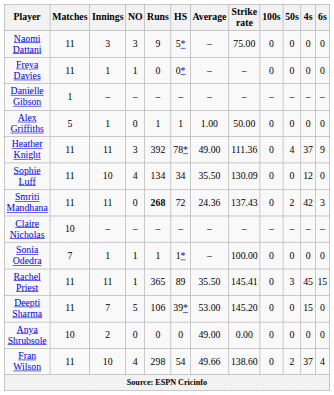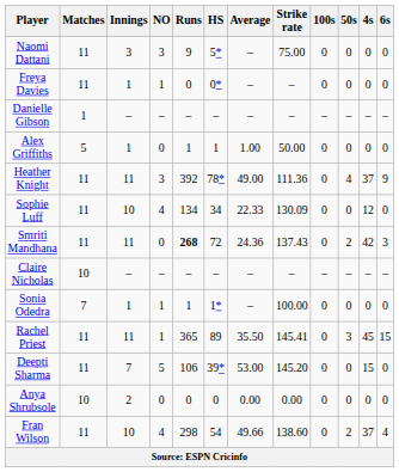 <table class="wikitable" style="text-align:center; width:55%;">
 <tr>
 <th>Player</th>
 <th>Matches</th>
 <th>Innings</th>
 <th>NO</th>
 <th>Runs</th>
 <th>HS</th>
 <th>Average</th>
 <th>Strike rate</th>
 <th>100s</th>
 <th>50s</th>
 <th>4s</th>
 <th>6s</th>
 </tr>
 <tr>
 <td><a href='#'>Naomi Dattani</a></td>
 <td>11</td>
 <td>3</td>
 <td>3</td>
 <td>9</td>
 <td>5<a href='#'>*</a></td>
 <td>–</td>
 <td>75.00</td>
 <td>0</td>
 <td>0</td>
 <td>0</td>
 <td>0</td>
 </tr>
 <tr>
 <td><a href='#'>Freya Davies</a></td>
 <td>11</td>
 <td>1</td>
 <td>1</td>
 <td>0</td>
 <td>0<a href='#'>*</a></td>
 <td>–</td>
 <td>–</td>
 <td>0</td>
 <td>0</td>
 <td>0</td>
 <td>0</td>
 </tr>
 <tr>
 <td><a href='#'>Danielle Gibson</a></td>
 <td>1</td>
 <td>–</td>
 <td>–</td>
 <td>–</td>
 <td>–</td>
 <td>–</td>
 <td>–</td>
 <td>–</td>
 <td>–</td>
 <td>–</td>
 <td>–</td>
 </tr>
 <tr>
 <td><a href='#'>Alex Griffiths</a></td>
 <td>5</td>
 <td>1</td>
 <td>0</td>
 <td>1</td>
 <td>1</td>
 <td>1.00</td>
 <td>50.00</td>
 <td>0</td>
 <td>0</td>
 <td>0</td>
 <td>0</td>
 </tr>
 <tr>
 <td><a href='#'>Heather Knight</a></td>
 <td>11</td>
 <td>11</td>
 <td>3</td>
 <td>392</td>
 <td>78<a href='#'>*</a></td>
 <td>49.00</td>
 <td>111.36</td>
 <td>0</td>
 <td>4</td>
 <td>37</td>
 <td>9</td>
 </tr>
 <tr>
 <td><a href='#'>Sophie Luff</a></td>
 <td>11</td>
 <td>10</td>
 <td>4</td>
 <td>134</td>
 <td>34</td>
-<td>35.50</td>
+<td>22.33</td>
 <td>130.09</td>
 <td>0</td>
 <td>0</td>
 <td>12</td>
 <td>0</td>
 </tr>
 <tr>
 <td><a href='#'>Smriti Mandhana</a></td>
 <td>11</td>
 <td>11</td>
 <td>0</td>
 <td><strong>268</strong></td>
 <td>72</td>
 <td>24.36</td>
 <td>137.43</td>
 <td>0</td>
 <td>2</td>
 <td>42</td>
 <td>3</td>
 </tr>
 <tr>
 <td><a href='#'>Claire Nicholas</a></td>
 <td>10</td>
 <td>–</td>
 <td>–</td>
 <td>–</td>
 <td>–</td>
 <td>–</td>
 <td>–</td>
 <td>–</td>
 <td>–</td>
 <td>–</td>
 <td>–</td>
 </tr>
 <tr>
 <td><a href='#'>Sonia Odedra</a></td>
 <td>7</td>
 <td>1</td>
 <td>1</td>
 <td>1</td>
 <td>1<a href='#'>*</a></td>
 <td>–</td>
 <td>100.00</td>
 <td>0</td>
 <td>0</td>
 <td>0</td>
 <td>0</td>
 </tr>
 <tr>
 <td><a href='#'>Rachel Priest</a></td>
 <td>11</td>
 <td>11</td>
 <td>1</td>
 <td>365</td>
 <td>89</td>
 <td>35.50</td>
 <td>145.41</td>
 <td>0</td>
 <td>3</td>
 <td>45</td>
 <td>15</td>
 </tr>
 <tr>
 <td><a href='#'>Deepti Sharma</a></td>
 <td>11</td>
 <td>7</td>
 <td>5</td>
 <td>106</td>
 <td>39<a href='#'>*</a></td>
 <td>53.00</td>
 <td>145.20</td>
 <td>0</td>
 <td>0</td>
 <td>15</td>
 <td>0</td>
 </tr>
 <tr>
 <td><a href='#'>Anya Shrubsole</a></td>
 <td>10</td>
 <td>2</td>
 <td>0</td>
 <td>0</td>
 <td>0</td>
-<td>49.00</td>
+<td>0.00</td>
 <td>0.00</td>
 <td>0</td>
 <td>0</td>
 <td>0</td>
 <td>0</td>
 </tr>
 <tr>
 <td><a href='#'>Fran Wilson</a></td>
 <td>11</td>
 <td>10</td>
 <td>4</td>
 <td>298</td>
 <td>54</td>
 <td>49.66</td>
 <td>138.60</td>
 <td>0</td>
 <td>2</td>
 <td>37</td>
 <td>4</td>
 </tr>
 <tr>
 <th colspan="12"><small>Source: ESPN Cricinfo </small></th>
 </tr>
 </table>
